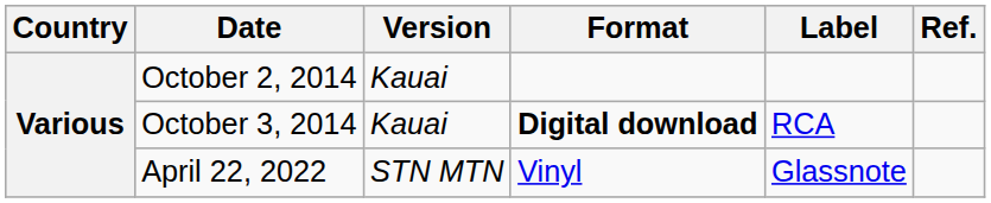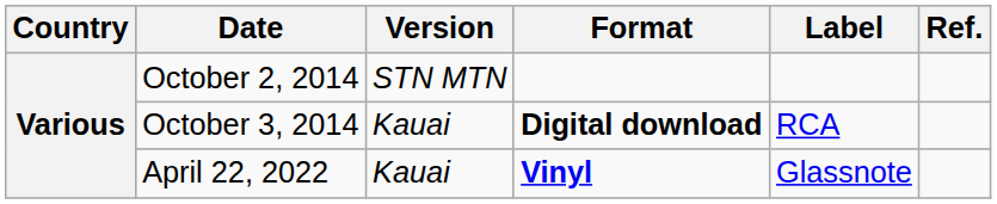 <table class="wikitable plainrowheaders">
 <tr>
 <th>Country</th>
 <th>Date</th>
 <th>Version</th>
 <th>Format</th>
 <th>Label</th>
 <th>Ref.</th>
 </tr>
 <tr>
 <th rowspan="3" scope="row">Various</th>
 <td>October 2, 2014</td>
-<td><em>Kauai</em></td>
+<td><em>STN MTN</em></td>
 <td></td>
 <td></td>
 <td></td>
 </tr>
 <tr>
 <td>October 3, 2014</td>
 <td><em>Kauai</em></td>
 <td><strong>Digital download</strong></td>
 <td><a href='#'>RCA</a></td>
 <td></td>
 </tr>
 <tr>
 <td>April 22, 2022</td>
-<td><em>STN MTN</em></td>
-<td><a href='#'>Vinyl</a></td>
+<td><em>Kauai</em></td>
+<td><strong><a href='#'>Vinyl</a></strong></td>
 <td><a href='#'>Glassnote</a></td>
 <td></td>
 </tr>
 </table>
